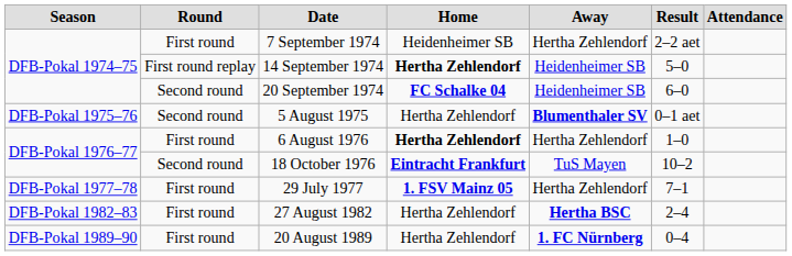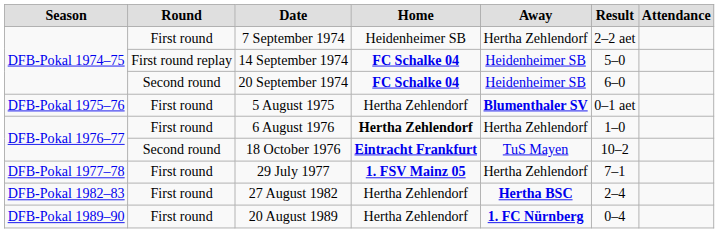 <table class="wikitable">
 <tr style="text-align:center; background:#dfdfdf;">
 <td><strong>Season</strong></td>
 <td><strong>Round</strong></td>
 <td><strong>Date</strong></td>
 <td><strong>Home</strong></td>
 <td><strong>Away</strong></td>
 <td><strong>Result</strong></td>
 <td><strong>Attendance</strong></td>
 </tr>
 <tr style="text-align:center;">
 <td rowspan=3><a href='#'>DFB-Pokal 1974–75</a></td>
 <td>First round</td>
 <td>7 September 1974</td>
 <td>Heidenheimer SB</td>
 <td>Hertha Zehlendorf</td>
 <td>2–2 aet</td>
 <td></td>
 </tr>
 <tr style="text-align:center;">
 <td>First round replay</td>
 <td>14 September 1974</td>
-<td><strong>Hertha Zehlendorf</strong></td>
+<td><strong><a href='#'>FC Schalke 04</a></strong></td>
 <td><a href='#'>Heidenheimer SB</a></td>
 <td>5–0</td>
 <td></td>
 </tr>
 <tr style="text-align:center;">
 <td>Second round</td>
 <td>20 September 1974</td>
 <td><strong><a href='#'>FC Schalke 04</a></strong></td>
 <td><a href='#'>Heidenheimer SB</a></td>
 <td>6–0</td>
 <td></td>
 </tr>
 <tr style="text-align:center;">
 <td><a href='#'>DFB-Pokal 1975–76</a></td>
-<td>Second round</td>
+<td>First round</td>
 <td>5 August 1975</td>
 <td>Hertha Zehlendorf</td>
 <td><strong><a href='#'>Blumenthaler SV</a></strong></td>
 <td>0–1 aet</td>
 <td></td>
 </tr>
 <tr style="text-align:center;">
 <td rowspan=2><a href='#'>DFB-Pokal 1976–77</a></td>
 <td>First round</td>
 <td>6 August 1976</td>
 <td><strong>Hertha Zehlendorf</strong></td>
 <td>Hertha Zehlendorf</td>
 <td>1–0</td>
 <td></td>
 </tr>
 <tr style="text-align:center;">
 <td>Second round</td>
 <td>18 October 1976</td>
 <td><strong><a href='#'>Eintracht Frankfurt</a></strong></td>
 <td><a href='#'>TuS Mayen</a></td>
 <td>10–2</td>
 <td></td>
 </tr>
 <tr style="text-align:center;">
 <td><a href='#'>DFB-Pokal 1977–78</a></td>
 <td>First round</td>
 <td>29 July 1977</td>
 <td><strong><a href='#'>1. FSV Mainz 05</a></strong></td>
 <td>Hertha Zehlendorf</td>
 <td>7–1</td>
 <td></td>
 </tr>
 <tr style="text-align:center;">
 <td><a href='#'>DFB-Pokal 1982–83</a></td>
 <td>First round</td>
 <td>27 August 1982</td>
 <td>Hertha Zehlendorf</td>
 <td><strong><a href='#'>Hertha BSC</a></strong></td>
 <td>2–4</td>
 <td></td>
 </tr>
 <tr style="text-align:center;">
 <td><a href='#'>DFB-Pokal 1989–90</a></td>
 <td>First round</td>
 <td>20 August 1989</td>
 <td>Hertha Zehlendorf</td>
 <td><strong><a href='#'>1. FC Nürnberg</a></strong></td>
 <td>0–4</td>
 <td></td>
 </tr>
 </table>
